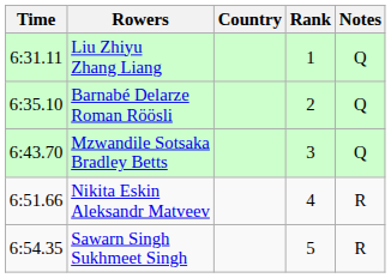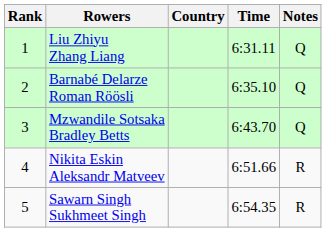 <table class="wikitable" style="text-align:center">
 <tr>
-<th>Time</th>
+<th>Rank</th>
 <th>Rowers</th>
 <th>Country</th>
-<th>Rank</th>
+<th>Time</th>
 <th>Notes</th>
 </tr>
 <tr bgcolor=ccffcc>
-<td>6:31.11</td>
+<td>1</td>
 <td align="left"><a href='#'>Liu Zhiyu</a><br><a href='#'>Zhang Liang</a></td>
 <td align="left"></td>
-<td>1</td>
+<td>6:31.11</td>
 <td>Q</td>
 </tr>
 <tr bgcolor=ccffcc>
-<td>6:35.10</td>
+<td>2</td>
 <td align="left"><a href='#'>Barnabé Delarze</a><br><a href='#'>Roman Röösli</a></td>
 <td align="left"></td>
-<td>2</td>
+<td>6:35.10</td>
 <td>Q</td>
 </tr>
 <tr bgcolor=ccffcc>
-<td>6:43.70</td>
+<td>3</td>
 <td align="left"><a href='#'>Mzwandile Sotsaka</a><br><a href='#'>Bradley Betts</a></td>
 <td align="left"></td>
-<td>3</td>
+<td>6:43.70</td>
 <td>Q</td>
 </tr>
 <tr>
-<td>6:51.66</td>
+<td>4</td>
 <td align="left"><a href='#'>Nikita Eskin</a><br><a href='#'>Aleksandr Matveev</a></td>
 <td align="left"></td>
-<td>4</td>
+<td>6:51.66</td>
 <td>R</td>
 </tr>
 <tr>
-<td>6:54.35</td>
+<td>5</td>
 <td align="left"><a href='#'>Sawarn Singh</a><br><a href='#'>Sukhmeet Singh</a></td>
 <td align="left"></td>
-<td>5</td>
+<td>6:54.35</td>
 <td>R</td>
 </tr>
 </table>
